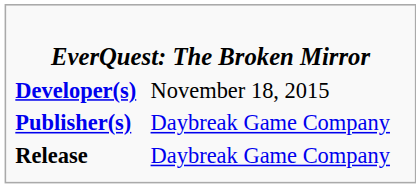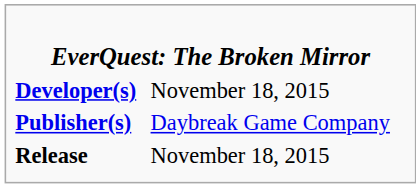 <table class="infobox" style="float:right; width:264px; font-size:90%;">
 <tr>
 <td colspan=2 style="font-size:110%; text-align:center;"><br><strong><em>EverQuest: The Broken Mirror</em></strong><br></td>
 </tr>
 <tr>
 <td><strong><a href='#'>Developer(s)</a></strong></td>
 <td>November 18, 2015</td>
 </tr>
 <tr>
 <td><strong><a href='#'>Publisher(s)</a></strong></td>
 <td><a href='#'>Daybreak Game Company</a></td>
 </tr>
 <tr>
 <td><strong>Release</strong></td>
-<td><a href='#'>Daybreak Game Company</a></td>
+<td>November 18, 2015</td>
 </tr>
 <tr>
 </tr>
 </table>
